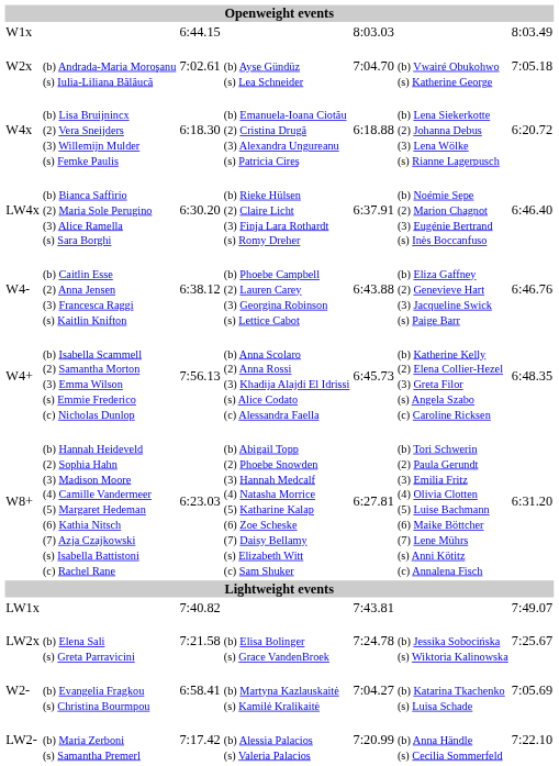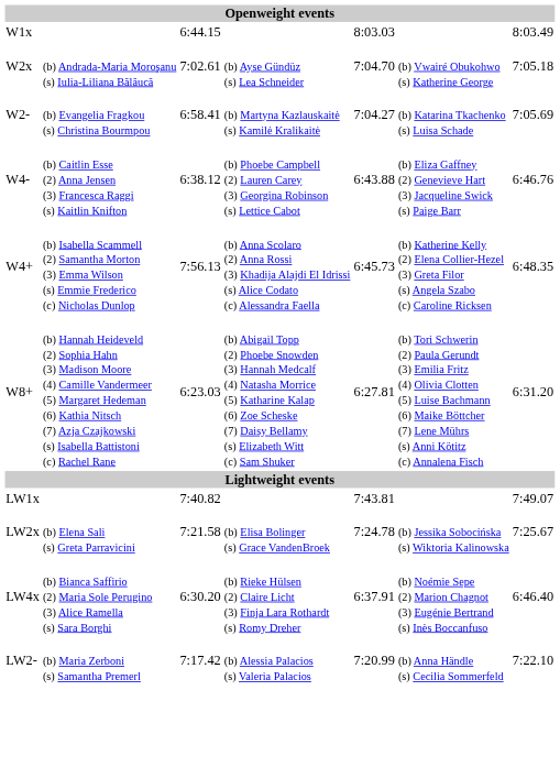 <table>
 <tr>
 <th colspan="7" style="background-color:#CCC;">Openweight events</th>
 </tr>
 <tr>
 <td>W1x</td>
 <td></td>
 <td>6:44.15</td>
 <td></td>
 <td>8:03.03</td>
 <td></td>
 <td>8:03.49</td>
 </tr>
 <tr>
 <td>W2x</td>
 <td><br><small>(b) <a href='#'>Andrada-Maria Moroşanu</a><br>(s) <a href='#'>Iulia-Liliana Bălăucă</a></small></td>
 <td>7:02.61</td>
 <td><br><small>(b) <a href='#'>Ayse Gündüz</a><br>(s) <a href='#'>Lea Schneider</a></small></td>
 <td>7:04.70</td>
 <td><br><small>(b) <a href='#'>Vwairé Obukohwo</a><br>(s) <a href='#'>Katherine George</a></small></td>
 <td>7:05.18</td>
 </tr>
 <tr>
-<td>W4x</td>
-<td><br><small>(b) <a href='#'>Lisa Bruijnincx</a><br>(2) <a href='#'>Vera Sneijders</a><br>(3) <a href='#'>Willemijn Mulder</a><br>(s) <a href='#'>Femke Paulis</a></small></td>
-<td>6:18.30</td>
-<td><br><small>(b) <a href='#'>Emanuela-Ioana Ciotău</a><br>(2) <a href='#'>Cristina Drugă</a><br>(3) <a href='#'>Alexandra Ungureanu</a><br>(s) <a href='#'>Patricia Cireş</a></small></td>
-<td>6:18.88</td>
-<td><br><small>(b) <a href='#'>Lena Siekerkotte</a><br>(2) <a href='#'>Johanna Debus</a><br>(3) <a href='#'>Lena Wölke</a><br>(s) <a href='#'>Rianne Lagerpusch</a></small></td>
-<td>6:20.72</td>
-</tr>
-<tr>
-<td>LW4x</td>
-<td><br><small>(b) <a href='#'>Bianca Saffirio</a><br>(2) <a href='#'>Maria Sole Perugino</a><br>(3) <a href='#'>Alice Ramella</a><br>(s) <a href='#'>Sara Borghi</a></small></td>
-<td>6:30.20</td>
-<td><br><small>(b) <a href='#'>Rieke Hülsen</a><br>(2) <a href='#'>Claire Licht</a><br>(3) <a href='#'>Finja Lara Rothardt</a><br>(s) <a href='#'>Romy Dreher</a></small></td>
-<td>6:37.91</td>
-<td><br><small>(b) <a href='#'>Noémie Sepe</a><br>(2) <a href='#'>Marion Chagnot</a><br>(3) <a href='#'>Eugénie Bertrand</a><br>(s) <a href='#'>Inès Boccanfuso</a></small></td>
-<td>6:46.40</td>
+<td>W2-</td>
+<td><br><small>(b) <a href='#'>Evangelia Fragkou</a><br>(s) <a href='#'>Christina Bourmpou</a></small></td>
+<td>6:58.41</td>
+<td><br><small>(b) <a href='#'>Martyna Kazlauskaitė</a><br>(s) <a href='#'>Kamilė Kralikaitė</a></small></td>
+<td>7:04.27</td>
+<td><br><small>(b) <a href='#'>Katarina Tkachenko</a><br>(s) <a href='#'>Luisa Schade</a></small></td>
+<td>7:05.69</td>
 </tr>
 <tr>
 <td>W4-</td>
 <td><br><small>(b) <a href='#'>Caitlin Esse</a><br>(2) <a href='#'>Anna Jensen</a><br>(3) <a href='#'>Francesca Raggi</a><br>(s) <a href='#'>Kaitlin Knifton</a></small></td>
 <td>6:38.12</td>
 <td><br><small>(b) <a href='#'>Phoebe Campbell</a><br>(2) <a href='#'>Lauren Carey</a><br>(3) <a href='#'>Georgina Robinson</a><br>(s) <a href='#'>Lettice Cabot</a></small></td>
 <td>6:43.88</td>
 <td><br><small>(b) <a href='#'>Eliza Gaffney</a><br>(2) <a href='#'>Genevieve Hart</a><br>(3) <a href='#'>Jacqueline Swick</a><br>(s) <a href='#'>Paige Barr</a></small></td>
 <td>6:46.76</td>
 </tr>
 <tr>
 <td>W4+</td>
 <td><br><small>(b) <a href='#'>Isabella Scammell</a><br>(2) <a href='#'>Samantha Morton</a><br>(3) <a href='#'>Emma Wilson</a><br>(s) <a href='#'>Emmie Frederico</a><br>(c) <a href='#'>Nicholas Dunlop</a></small></td>
 <td>7:56.13</td>
 <td><br><small>(b) <a href='#'>Anna Scolaro</a><br>(2) <a href='#'>Anna Rossi</a><br>(3) <a href='#'>Khadija Alajdi El Idrissi</a><br>(s) <a href='#'>Alice Codato</a><br>(c) <a href='#'>Alessandra Faella</a></small></td>
 <td>6:45.73</td>
 <td><br><small>(b) <a href='#'>Katherine Kelly</a><br>(2) <a href='#'>Elena Collier-Hezel</a><br>(3) <a href='#'>Greta Filor</a><br>(s) <a href='#'>Angela Szabo</a><br>(c) <a href='#'>Caroline Ricksen</a></small></td>
 <td>6:48.35</td>
 </tr>
 <tr>
 <td>W8+</td>
 <td><br><small>(b) <a href='#'>Hannah Heideveld</a><br>(2) <a href='#'>Sophia Hahn</a><br>(3) <a href='#'>Madison Moore</a><br>(4) <a href='#'>Camille Vandermeer</a><br>(5) <a href='#'>Margaret Hedeman</a><br>(6) <a href='#'>Kathia Nitsch</a><br>(7) <a href='#'>Azja Czajkowski</a><br>(s) <a href='#'>Isabella Battistoni</a><br>(c) <a href='#'>Rachel Rane</a></small></td>
 <td>6:23.03</td>
 <td><br><small>(b) <a href='#'>Abigail Topp</a><br>(2) <a href='#'>Phoebe Snowden</a><br>(3) <a href='#'>Hannah Medcalf</a><br>(4) <a href='#'>Natasha Morrice</a><br>(5) <a href='#'>Katharine Kalap</a><br>(6) <a href='#'>Zoe Scheske</a><br>(7) <a href='#'>Daisy Bellamy</a><br>(s) <a href='#'>Elizabeth Witt</a><br>(c) <a href='#'>Sam Shuker</a></small></td>
 <td>6:27.81</td>
 <td><br><small>(b) <a href='#'>Tori Schwerin</a><br>(2) <a href='#'>Paula Gerundt</a><br>(3) <a href='#'>Emilia Fritz</a><br>(4) <a href='#'>Olivia Clotten</a><br>(5) <a href='#'>Luise Bachmann</a><br>(6) <a href='#'>Maike Böttcher</a><br>(7) <a href='#'>Lene Mührs</a><br>(s) <a href='#'>Anni Kötitz</a><br>(c) <a href='#'>Annalena Fisch</a></small></td>
 <td>6:31.20</td>
 </tr>
 <tr>
 <th colspan="7" style="background-color:#CCC;">Lightweight events</th>
 </tr>
 <tr>
 <td>LW1x</td>
 <td></td>
 <td>7:40.82</td>
 <td></td>
 <td>7:43.81</td>
 <td></td>
 <td>7:49.07</td>
 </tr>
 <tr>
 <td>LW2x</td>
 <td><br><small>(b) <a href='#'>Elena Sali</a><br>(s) <a href='#'>Greta Parravicini</a></small></td>
 <td>7:21.58</td>
 <td><br><small>(b) <a href='#'>Elisa Bolinger</a><br>(s) <a href='#'>Grace VandenBroek</a></small></td>
 <td>7:24.78</td>
 <td><br><small>(b) <a href='#'>Jessika Sobocińska</a><br>(s) <a href='#'>Wiktoria Kalinowska</a></small></td>
 <td>7:25.67</td>
 </tr>
 <tr>
-<td>W2-</td>
-<td><br><small>(b) <a href='#'>Evangelia Fragkou</a><br>(s) <a href='#'>Christina Bourmpou</a></small></td>
-<td>6:58.41</td>
-<td><br><small>(b) <a href='#'>Martyna Kazlauskaitė</a><br>(s) <a href='#'>Kamilė Kralikaitė</a></small></td>
-<td>7:04.27</td>
-<td><br><small>(b) <a href='#'>Katarina Tkachenko</a><br>(s) <a href='#'>Luisa Schade</a></small></td>
-<td>7:05.69</td>
+<td>LW4x</td>
+<td><br><small>(b) <a href='#'>Bianca Saffirio</a><br>(2) <a href='#'>Maria Sole Perugino</a><br>(3) <a href='#'>Alice Ramella</a><br>(s) <a href='#'>Sara Borghi</a></small></td>
+<td>6:30.20</td>
+<td><br><small>(b) <a href='#'>Rieke Hülsen</a><br>(2) <a href='#'>Claire Licht</a><br>(3) <a href='#'>Finja Lara Rothardt</a><br>(s) <a href='#'>Romy Dreher</a></small></td>
+<td>6:37.91</td>
+<td><br><small>(b) <a href='#'>Noémie Sepe</a><br>(2) <a href='#'>Marion Chagnot</a><br>(3) <a href='#'>Eugénie Bertrand</a><br>(s) <a href='#'>Inès Boccanfuso</a></small></td>
+<td>6:46.40</td>
 </tr>
 <tr>
 <td>LW2-</td>
 <td><br><small>(b) <a href='#'>Maria Zerboni</a><br>(s) <a href='#'>Samantha Premerl</a></small></td>
 <td>7:17.42</td>
 <td><br><small>(b) <a href='#'>Alessia Palacios</a><br>(s) <a href='#'>Valeria Palacios</a></small></td>
 <td>7:20.99</td>
 <td><br><small>(b) <a href='#'>Anna Händle</a><br>(s) <a href='#'>Cecilia Sommerfeld</a></small></td>
 <td>7:22.10</td>
 </tr>
 </table>
